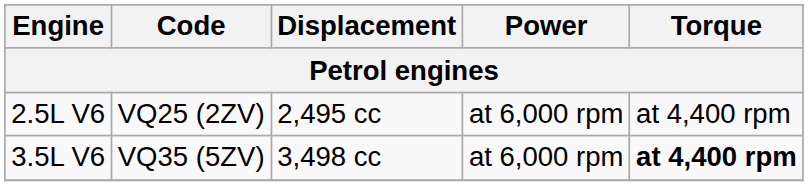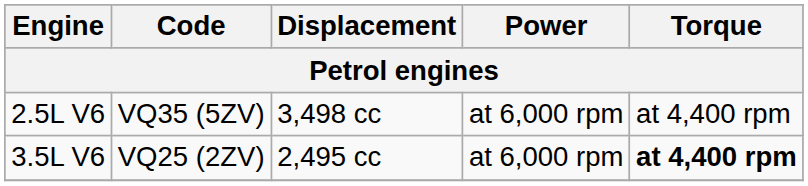 <table class="wikitable">
 <tr>
 <th>Engine</th>
 <th>Code</th>
 <th>Displacement</th>
 <th>Power</th>
 <th>Torque</th>
 </tr>
 <tr>
 <th colspan="9">Petrol engines</th>
 </tr>
 <tr>
 <td>2.5L V6</td>
-<td>VQ25 (2ZV)</td>
-<td>2,495 cc</td>
+<td>VQ35 (5ZV)</td>
+<td>3,498 cc</td>
 <td> at 6,000 rpm</td>
 <td> at 4,400 rpm</td>
 </tr>
 <tr>
 <td>3.5L V6</td>
-<td>VQ35 (5ZV)</td>
-<td>3,498 cc</td>
+<td>VQ25 (2ZV)</td>
+<td>2,495 cc</td>
 <td> at 6,000 rpm</td>
 <td><strong> at 4,400 rpm</strong></td>
 </tr>
 <tr>
 </tr>
 </table>
